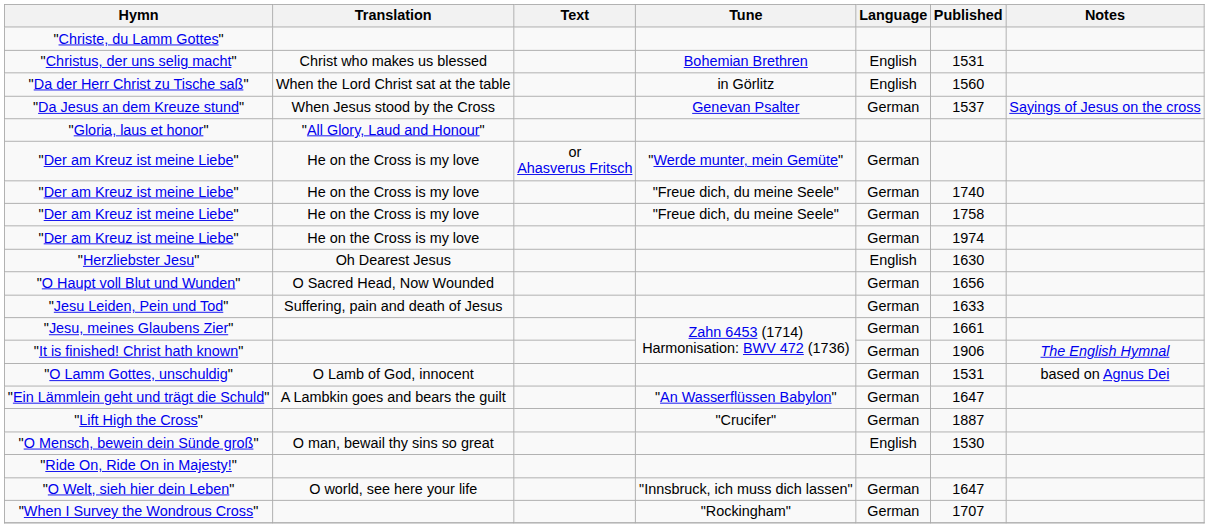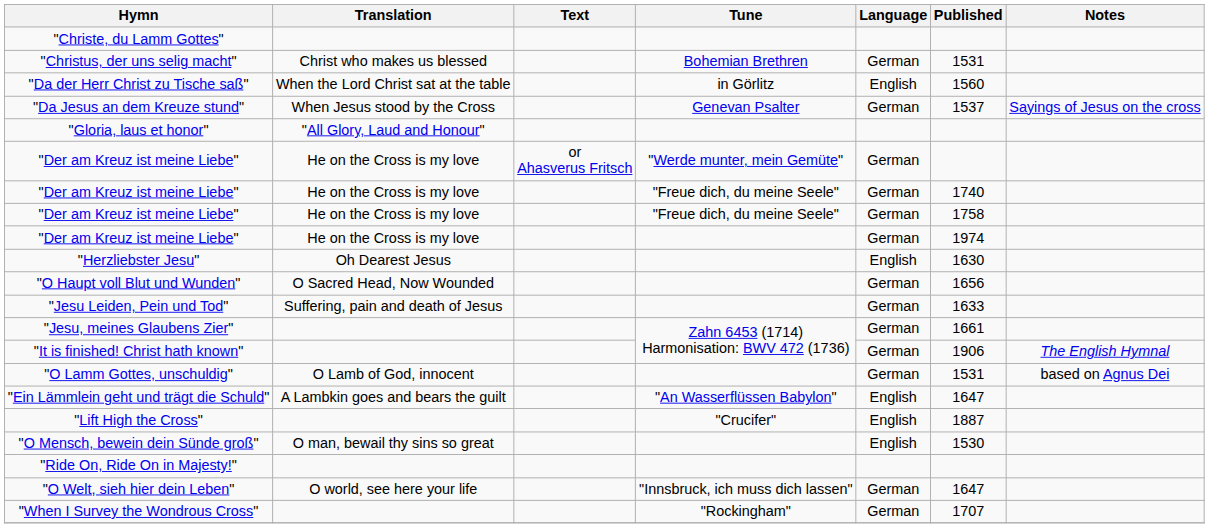 <table class="wikitable sortable" style="text-align:center;">
 <tr>
 <th>Hymn</th>
 <th>Translation</th>
 <th>Text</th>
 <th>Tune</th>
 <th>Language</th>
 <th>Published</th>
 <th>Notes</th>
 </tr>
 <tr>
 <td>"<a href='#'>Christe, du Lamm Gottes</a>"</td>
 <td></td>
 <td></td>
 <td></td>
 <td></td>
 <td></td>
 <td></td>
 </tr>
 <tr>
 <td>"<a href='#'>Christus, der uns selig macht</a>"</td>
 <td>Christ who makes us blessed</td>
 <td></td>
 <td><a href='#'>Bohemian Brethren</a></td>
-<td>English</td>
+<td>German</td>
 <td>1531</td>
 <td></td>
 </tr>
 <tr>
 <td>"<a href='#'>Da der Herr Christ zu Tische saß</a>"</td>
 <td>When the Lord Christ sat at the table</td>
 <td></td>
 <td>in Görlitz</td>
 <td>English</td>
 <td>1560</td>
 <td></td>
 </tr>
 <tr>
 <td>"<a href='#'>Da Jesus an dem Kreuze stund</a>"</td>
 <td>When Jesus stood by the Cross</td>
 <td></td>
 <td><a href='#'>Genevan Psalter</a></td>
 <td>German</td>
 <td>1537</td>
 <td><a href='#'>Sayings of Jesus on the cross</a></td>
 </tr>
 <tr>
 <td>"<a href='#'>Gloria, laus et honor</a>"</td>
 <td>"<a href='#'>All Glory, Laud and Honour</a>"</td>
 <td></td>
 <td></td>
 <td></td>
 <td></td>
 <td></td>
 </tr>
 <tr>
 <td>"<a href='#'>Der am Kreuz ist meine Liebe</a>"</td>
 <td>He on the Cross is my love</td>
 <td> or<br><a href='#'>Ahasverus Fritsch</a></td>
 <td>"<a href='#'>Werde munter, mein Gemüte</a>"</td>
 <td>German</td>
 <td></td>
 <td></td>
 </tr>
 <tr>
 <td>"<a href='#'>Der am Kreuz ist meine Liebe</a>"</td>
 <td>He on the Cross is my love</td>
 <td></td>
 <td>"Freue dich, du meine Seele"</td>
 <td>German</td>
 <td>1740</td>
 <td></td>
 </tr>
 <tr>
 <td>"<a href='#'>Der am Kreuz ist meine Liebe</a>"</td>
 <td>He on the Cross is my love</td>
 <td></td>
 <td>"Freue dich, du meine Seele"</td>
 <td>German</td>
 <td>1758</td>
 <td></td>
 </tr>
 <tr>
 <td>"<a href='#'>Der am Kreuz ist meine Liebe</a>"</td>
 <td>He on the Cross is my love</td>
 <td></td>
 <td></td>
 <td>German</td>
 <td>1974</td>
 <td></td>
 </tr>
 <tr>
 <td>"<a href='#'>Herzliebster Jesu</a>"</td>
 <td>Oh Dearest Jesus</td>
 <td></td>
 <td></td>
 <td>English</td>
 <td>1630</td>
 <td></td>
 </tr>
 <tr>
 <td>"<a href='#'>O Haupt voll Blut und Wunden</a>"</td>
 <td>O Sacred Head, Now Wounded</td>
 <td></td>
 <td></td>
 <td>German</td>
 <td>1656</td>
 <td></td>
 </tr>
 <tr>
 <td>"<a href='#'>Jesu Leiden, Pein und Tod</a>"</td>
 <td>Suffering, pain and death of Jesus</td>
 <td></td>
 <td></td>
 <td>German</td>
 <td>1633</td>
 </tr>
 <tr>
 <td>"<a href='#'>Jesu, meines Glaubens Zier</a>"</td>
 <td></td>
 <td></td>
 <td rowspan="2"><a href='#'>Zahn&nbsp;6453</a> (1714)<br>Harmonisation: <a href='#'>BWV&nbsp;472</a> (1736)</td>
 <td>German</td>
 <td>1661</td>
 <td></td>
 </tr>
 <tr>
 <td>"<a href='#'>It is finished! Christ hath known</a>"</td>
 <td></td>
 <td></td>
 <td>German</td>
 <td>1906</td>
 <td><em><a href='#'>The English Hymnal</a></em> </td>
 </tr>
 <tr>
 <td>"<a href='#'>O Lamm Gottes, unschuldig</a>"</td>
 <td>O Lamb of God, innocent</td>
 <td></td>
 <td></td>
 <td>German</td>
 <td>1531</td>
 <td>based on <a href='#'>Agnus Dei</a></td>
 </tr>
 <tr>
 <td>"<a href='#'>Ein Lämmlein geht und trägt die Schuld</a>"</td>
 <td>A Lambkin goes and bears the guilt</td>
 <td></td>
 <td>"<a href='#'>An Wasserflüssen Babylon</a>"</td>
-<td>German</td>
+<td>English</td>
 <td>1647</td>
 </tr>
 <tr>
 <td>"<a href='#'>Lift High the Cross</a>"</td>
 <td></td>
 <td></td>
 <td>"Crucifer"</td>
-<td>German</td>
+<td>English</td>
 <td>1887</td>
 <td></td>
 </tr>
 <tr>
 <td>"<a href='#'>O Mensch, bewein dein Sünde groß</a>"</td>
 <td>O man, bewail thy sins so great</td>
 <td></td>
 <td></td>
 <td>English</td>
 <td>1530</td>
 <td></td>
 </tr>
 <tr>
 <td>"<a href='#'>Ride On, Ride On in Majesty!</a>"</td>
 <td></td>
 <td></td>
 <td></td>
 <td></td>
 <td></td>
 <td></td>
 </tr>
 <tr>
 <td>"<a href='#'>O Welt, sieh hier dein Leben</a>"</td>
 <td>O world, see here your life</td>
 <td></td>
 <td>"Innsbruck, ich muss dich lassen"</td>
 <td>German</td>
 <td>1647</td>
 <td></td>
 </tr>
 <tr>
 <td>"<a href='#'>When I Survey the Wondrous Cross</a>"</td>
 <td></td>
 <td></td>
 <td>"Rockingham"</td>
 <td>German</td>
 <td>1707</td>
 <td></td>
 </tr>
 <tr>
 </tr>
 </table>
